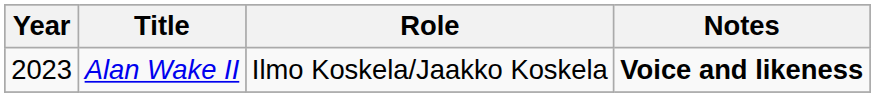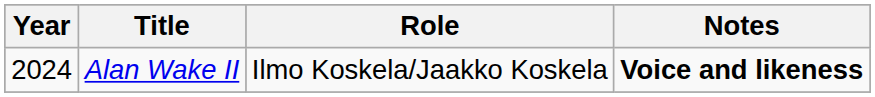 <table class="wikitable sortable">
 <tr>
 <th>Year</th>
 <th>Title</th>
 <th>Role</th>
 <th class="unsortable">Notes</th>
 </tr>
 <tr>
-<td>2023</td>
+<td>2024</td>
 <td><em><a href='#'>Alan Wake II</a></em></td>
 <td>Ilmo Koskela/Jaakko Koskela</td>
 <td><strong>Voice and likeness</strong></td>
 </tr>
 </table>
